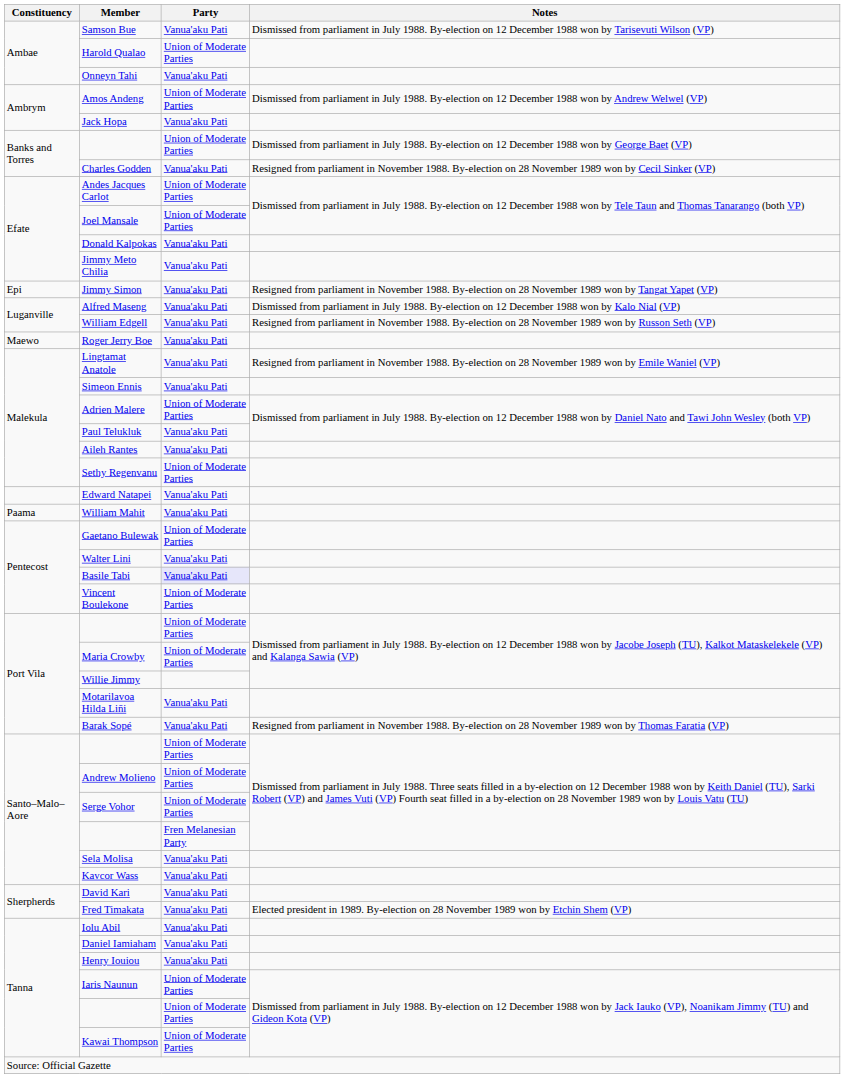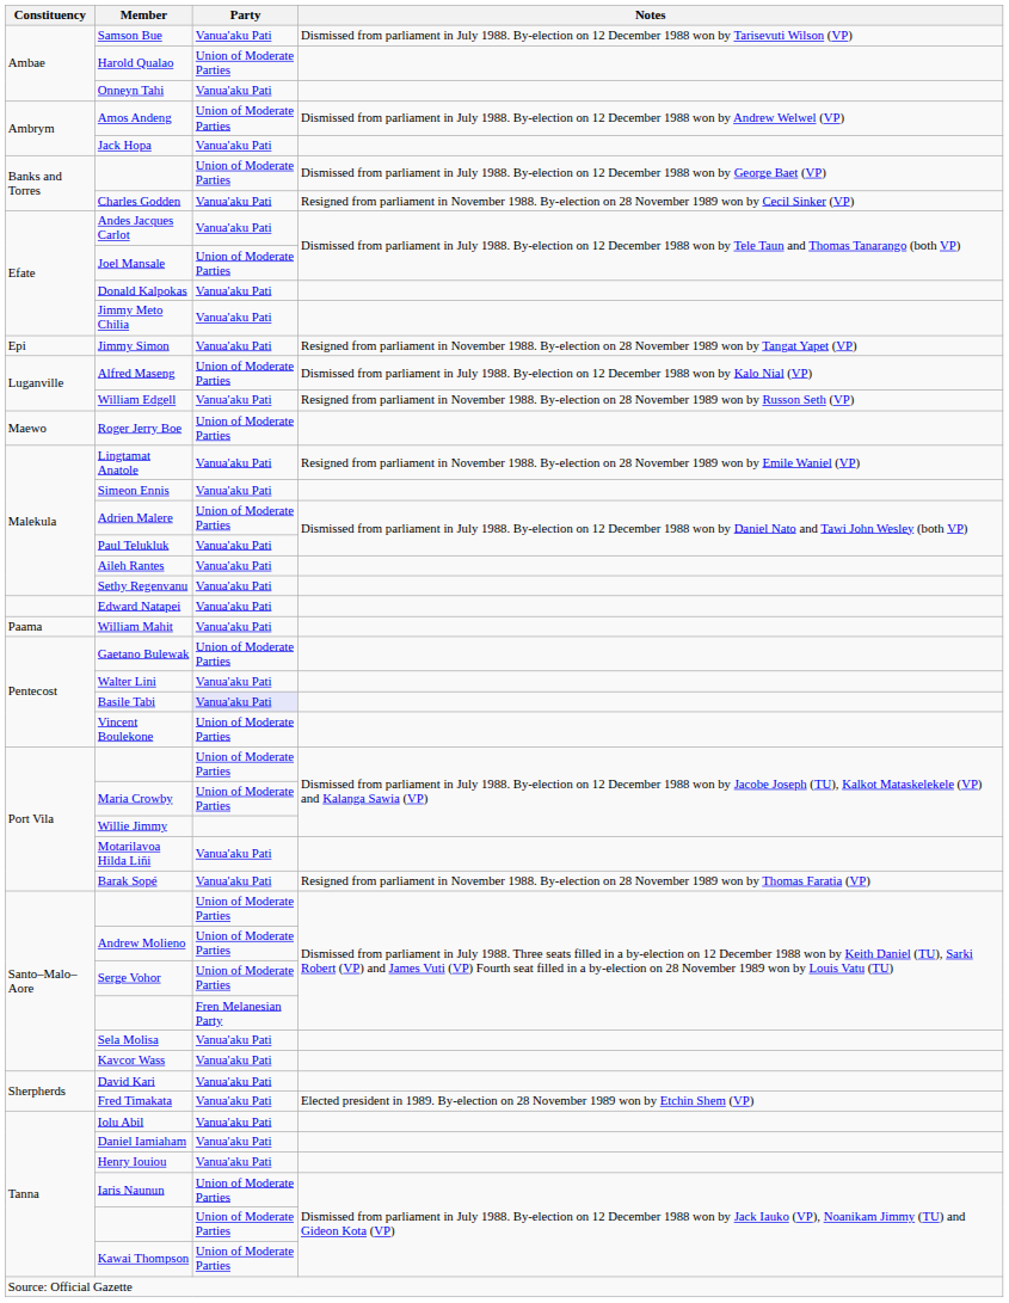 <table class="wikitable sortable">
 <tr>
 <th>Constituency</th>
 <th>Member</th>
 <th>Party</th>
 <th>Notes</th>
 </tr>
 <tr>
 <td rowspan=3>Ambae</td>
 <td><a href='#'>Samson Bue</a></td>
 <td><a href='#'>Vanua'aku Pati</a></td>
 <td>Dismissed from parliament in July 1988. By-election on 12 December 1988 won by <a href='#'>Tarisevuti Wilson</a> (<a href='#'>VP</a>)</td>
 </tr>
 <tr>
 <td><a href='#'>Harold Qualao</a></td>
 <td><a href='#'>Union of Moderate Parties</a></td>
 <td></td>
 </tr>
 <tr>
 <td><a href='#'>Onneyn Tahi</a></td>
 <td><a href='#'>Vanua'aku Pati</a></td>
 <td></td>
 </tr>
 <tr>
 <td rowspan=2>Ambrym</td>
 <td><a href='#'>Amos Andeng</a></td>
 <td><a href='#'>Union of Moderate Parties</a></td>
 <td>Dismissed from parliament in July 1988. By-election on 12 December 1988 won by <a href='#'>Andrew Welwel</a> (<a href='#'>VP</a>)</td>
 </tr>
 <tr>
 <td><a href='#'>Jack Hopa</a></td>
 <td><a href='#'>Vanua'aku Pati</a></td>
 <td></td>
 </tr>
 <tr>
 <td rowspan=2>Banks and Torres</td>
 <td></td>
 <td><a href='#'>Union of Moderate Parties</a></td>
 <td>Dismissed from parliament in July 1988. By-election on 12 December 1988 won by <a href='#'>George Baet</a> (<a href='#'>VP</a>)</td>
 </tr>
 <tr>
 <td><a href='#'>Charles Godden</a></td>
 <td><a href='#'>Vanua'aku Pati</a></td>
 <td>Resigned from parliament in November 1988. By-election on 28 November 1989 won by <a href='#'>Cecil Sinker</a> (<a href='#'>VP</a>)</td>
 </tr>
 <tr>
 <td rowspan=4>Efate</td>
 <td><a href='#'>Andes Jacques Carlot</a></td>
-<td><a href='#'>Union of Moderate Parties</a></td>
+<td><a href='#'>Vanua'aku Pati</a></td>
 <td rowspan=2>Dismissed from parliament in July 1988. By-election on 12 December 1988 won by <a href='#'>Tele Taun</a> and <a href='#'>Thomas Tanarango</a> (both <a href='#'>VP</a>)</td>
 </tr>
 <tr>
 <td><a href='#'>Joel Mansale</a></td>
 <td><a href='#'>Union of Moderate Parties</a></td>
 </tr>
 <tr>
 <td><a href='#'>Donald Kalpokas</a></td>
 <td><a href='#'>Vanua'aku Pati</a></td>
 <td></td>
 </tr>
 <tr>
 <td><a href='#'>Jimmy Meto Chilia</a></td>
 <td><a href='#'>Vanua'aku Pati</a></td>
 <td></td>
 </tr>
 <tr>
 <td>Epi</td>
 <td><a href='#'>Jimmy Simon</a></td>
 <td><a href='#'>Vanua'aku Pati</a></td>
 <td>Resigned from parliament in November 1988. By-election on 28 November 1989 won by <a href='#'>Tangat Yapet</a> (<a href='#'>VP</a>)</td>
 </tr>
 <tr>
 <td rowspan=2>Luganville</td>
 <td><a href='#'>Alfred Maseng</a></td>
-<td><a href='#'>Vanua'aku Pati</a></td>
+<td><a href='#'>Union of Moderate Parties</a></td>
 <td>Dismissed from parliament in July 1988. By-election on 12 December 1988 won by <a href='#'>Kalo Nial</a> (<a href='#'>VP</a>)</td>
 </tr>
 <tr>
 <td><a href='#'>William Edgell</a></td>
 <td><a href='#'>Vanua'aku Pati</a></td>
 <td>Resigned from parliament in November 1988. By-election on 28 November 1989 won by <a href='#'>Russon Seth</a> (<a href='#'>VP</a>)</td>
 </tr>
 <tr>
 <td>Maewo</td>
 <td><a href='#'>Roger Jerry Boe</a></td>
-<td><a href='#'>Vanua'aku Pati</a></td>
+<td><a href='#'>Union of Moderate Parties</a></td>
 <td></td>
 </tr>
 <tr>
 <td rowspan=6>Malekula</td>
 <td><a href='#'>Lingtamat Anatole</a></td>
 <td><a href='#'>Vanua'aku Pati</a></td>
 <td>Resigned from parliament in November 1988. By-election on 28 November 1989 won by <a href='#'>Emile Waniel</a> (<a href='#'>VP</a>)</td>
 </tr>
 <tr>
 <td><a href='#'>Simeon Ennis</a></td>
 <td><a href='#'>Vanua'aku Pati</a></td>
 <td></td>
 </tr>
 <tr>
 <td><a href='#'>Adrien Malere</a></td>
 <td><a href='#'>Union of Moderate Parties</a></td>
 <td rowspan=2>Dismissed from parliament in July 1988. By-election on 12 December 1988 won by <a href='#'>Daniel Nato</a> and <a href='#'>Tawi John Wesley</a> (both <a href='#'>VP</a>)</td>
 </tr>
 <tr>
 <td><a href='#'>Paul Telukluk</a></td>
 <td><a href='#'>Vanua'aku Pati</a></td>
 </tr>
 <tr>
 <td><a href='#'>Aileh Rantes</a></td>
 <td><a href='#'>Vanua'aku Pati</a></td>
 <td></td>
 </tr>
 <tr>
 <td><a href='#'>Sethy Regenvanu</a></td>
-<td><a href='#'>Union of Moderate Parties</a></td>
+<td><a href='#'>Vanua'aku Pati</a></td>
 <td></td>
 </tr>
 <tr>
 <td></td>
 <td><a href='#'>Edward Natapei</a></td>
 <td><a href='#'>Vanua'aku Pati</a></td>
 <td></td>
 </tr>
 <tr>
 <td>Paama</td>
 <td><a href='#'>William Mahit</a></td>
 <td><a href='#'>Vanua'aku Pati</a></td>
 <td></td>
 </tr>
 <tr>
 <td rowspan=4>Pentecost</td>
 <td><a href='#'>Gaetano Bulewak</a></td>
 <td><a href='#'>Union of Moderate Parties</a></td>
 <td></td>
 </tr>
 <tr>
 <td><a href='#'>Walter Lini</a></td>
 <td><a href='#'>Vanua'aku Pati</a></td>
 <td></td>
 </tr>
 <tr>
 <td><a href='#'>Basile Tabi</a></td>
 <td style="background: lavender;"><a href='#'>Vanua'aku Pati</a></td>
 <td></td>
 </tr>
 <tr>
 <td><a href='#'>Vincent Boulekone</a></td>
 <td><a href='#'>Union of Moderate Parties</a></td>
 <td></td>
 </tr>
 <tr>
 <td rowspan=5>Port Vila</td>
 <td></td>
 <td><a href='#'>Union of Moderate Parties</a></td>
 <td rowspan=3>Dismissed from parliament in July 1988. By-election on 12 December 1988 won by <a href='#'>Jacobe Joseph</a> (<a href='#'>TU</a>), <a href='#'>Kalkot Mataskelekele</a> (<a href='#'>VP</a>) and <a href='#'>Kalanga Sawia</a> (<a href='#'>VP</a>)</td>
 </tr>
 <tr>
 <td><a href='#'>Maria Crowby</a></td>
 <td><a href='#'>Union of Moderate Parties</a></td>
 </tr>
 <tr>
 <td><a href='#'>Willie Jimmy</a></td>
 <td></td>
 </tr>
 <tr>
 <td><a href='#'>Motarilavoa Hilda Lin̄i</a></td>
 <td><a href='#'>Vanua'aku Pati</a></td>
 <td></td>
 </tr>
 <tr>
 <td><a href='#'>Barak Sopé</a></td>
 <td><a href='#'>Vanua'aku Pati</a></td>
 <td>Resigned from parliament in November 1988. By-election on 28 November 1989 won by <a href='#'>Thomas Faratia</a> (<a href='#'>VP</a>)</td>
 </tr>
 <tr>
 <td rowspan=6>Santo–Malo–Aore</td>
 <td></td>
 <td><a href='#'>Union of Moderate Parties</a></td>
 <td rowspan=4>Dismissed from parliament in July 1988. Three seats filled in a by-election on 12 December 1988 won by <a href='#'>Keith Daniel</a> (<a href='#'>TU</a>), <a href='#'>Sarki Robert</a> (<a href='#'>VP</a>) and <a href='#'>James Vuti</a> (<a href='#'>VP</a>) Fourth seat filled in a by-election on 28 November 1989 won by <a href='#'>Louis Vatu</a> (<a href='#'>TU</a>)</td>
 </tr>
 <tr>
 <td><a href='#'>Andrew Molieno</a></td>
 <td><a href='#'>Union of Moderate Parties</a></td>
 </tr>
 <tr>
 <td><a href='#'>Serge Vohor</a></td>
 <td><a href='#'>Union of Moderate Parties</a></td>
 </tr>
 <tr>
 <td></td>
 <td><a href='#'>Fren Melanesian Party</a></td>
 </tr>
 <tr>
 <td><a href='#'>Sela Molisa</a></td>
 <td><a href='#'>Vanua'aku Pati</a></td>
 <td></td>
 </tr>
 <tr>
 <td><a href='#'>Kavcor Wass</a></td>
 <td><a href='#'>Vanua'aku Pati</a></td>
 <td></td>
 </tr>
 <tr>
 <td rowspan=2>Sherpherds</td>
 <td><a href='#'>David Kari</a></td>
 <td><a href='#'>Vanua'aku Pati</a></td>
 <td></td>
 </tr>
 <tr>
 <td><a href='#'>Fred Timakata</a></td>
 <td><a href='#'>Vanua'aku Pati</a></td>
 <td>Elected president in 1989. By-election on 28 November 1989 won by <a href='#'>Etchin Shem</a> (<a href='#'>VP</a>)</td>
 </tr>
 <tr>
 <td rowspan=6>Tanna</td>
 <td><a href='#'>Iolu Abil</a></td>
 <td><a href='#'>Vanua'aku Pati</a></td>
 <td></td>
 </tr>
 <tr>
 <td><a href='#'>Daniel Iamiaham</a></td>
 <td><a href='#'>Vanua'aku Pati</a></td>
 <td></td>
 </tr>
 <tr>
 <td><a href='#'>Henry Iouiou</a></td>
 <td><a href='#'>Vanua'aku Pati</a></td>
 <td></td>
 </tr>
 <tr>
 <td><a href='#'>Iaris Naunun</a></td>
 <td><a href='#'>Union of Moderate Parties</a></td>
 <td rowspan=3>Dismissed from parliament in July 1988. By-election on 12 December 1988 won by <a href='#'>Jack Iauko</a> (<a href='#'>VP</a>), <a href='#'>Noanikam Jimmy</a> (<a href='#'>TU</a>) and <a href='#'>Gideon Kota</a> (<a href='#'>VP</a>)</td>
 </tr>
 <tr>
 <td></td>
 <td><a href='#'>Union of Moderate Parties</a></td>
 </tr>
 <tr>
 <td><a href='#'>Kawai Thompson</a></td>
 <td><a href='#'>Union of Moderate Parties</a></td>
 </tr>
 <tr class=sortbottom>
 <td colspan=4 align=left>Source: Official Gazette</td>
 </tr>
 </table>
